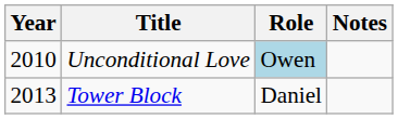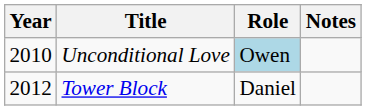 <table class="wikitable sortable">
 <tr>
 <th>Year</th>
 <th>Title</th>
 <th>Role</th>
 <th class="unsortable">Notes</th>
 </tr>
 <tr>
 <td>2010</td>
 <td><em>Unconditional Love</em></td>
 <td style="background: lightblue;">Owen</td>
 <td></td>
 </tr>
 <tr>
-<td>2013</td>
+<td>2012</td>
 <td><em><a href='#'>Tower Block</a></em></td>
 <td>Daniel</td>
 <td></td>
 </tr>
 </table>
